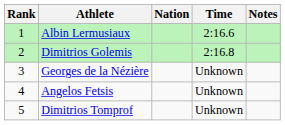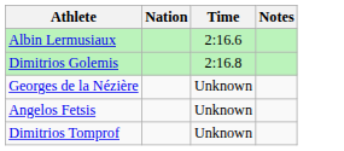 <table class="wikitable sortable" style="text-align:center">
 <tr>
-<th>Rank</th>
 <th>Athlete</th>
 <th>Nation</th>
 <th>Time</th>
 <th>Notes</th>
 </tr>
 <tr style="background:#bbf3bb;">
-<td>1</td>
 <td align=left><a href='#'>Albin Lermusiaux</a></td>
 <td align=left></td>
 <td>2:16.6</td>
 <td></td>
 </tr>
 <tr style="background:#bbf3bb;">
-<td>2</td>
 <td align=left><a href='#'>Dimitrios Golemis</a></td>
 <td align=left></td>
 <td>2:16.8</td>
 <td></td>
 </tr>
 <tr>
-<td>3</td>
 <td align=left><a href='#'>Georges de la Nézière</a></td>
 <td align=left></td>
 <td data-sort-value=9:99.9>Unknown</td>
 <td></td>
 </tr>
 <tr>
-<td>4</td>
 <td align=left><a href='#'>Angelos Fetsis</a></td>
 <td align=left></td>
 <td data-sort-value=9:99.9>Unknown</td>
 <td></td>
 </tr>
 <tr>
-<td>5</td>
 <td align=left><a href='#'>Dimitrios Tomprof</a></td>
 <td align=left></td>
 <td data-sort-value=9:99.9>Unknown</td>
 <td></td>
 </tr>
 </table>
